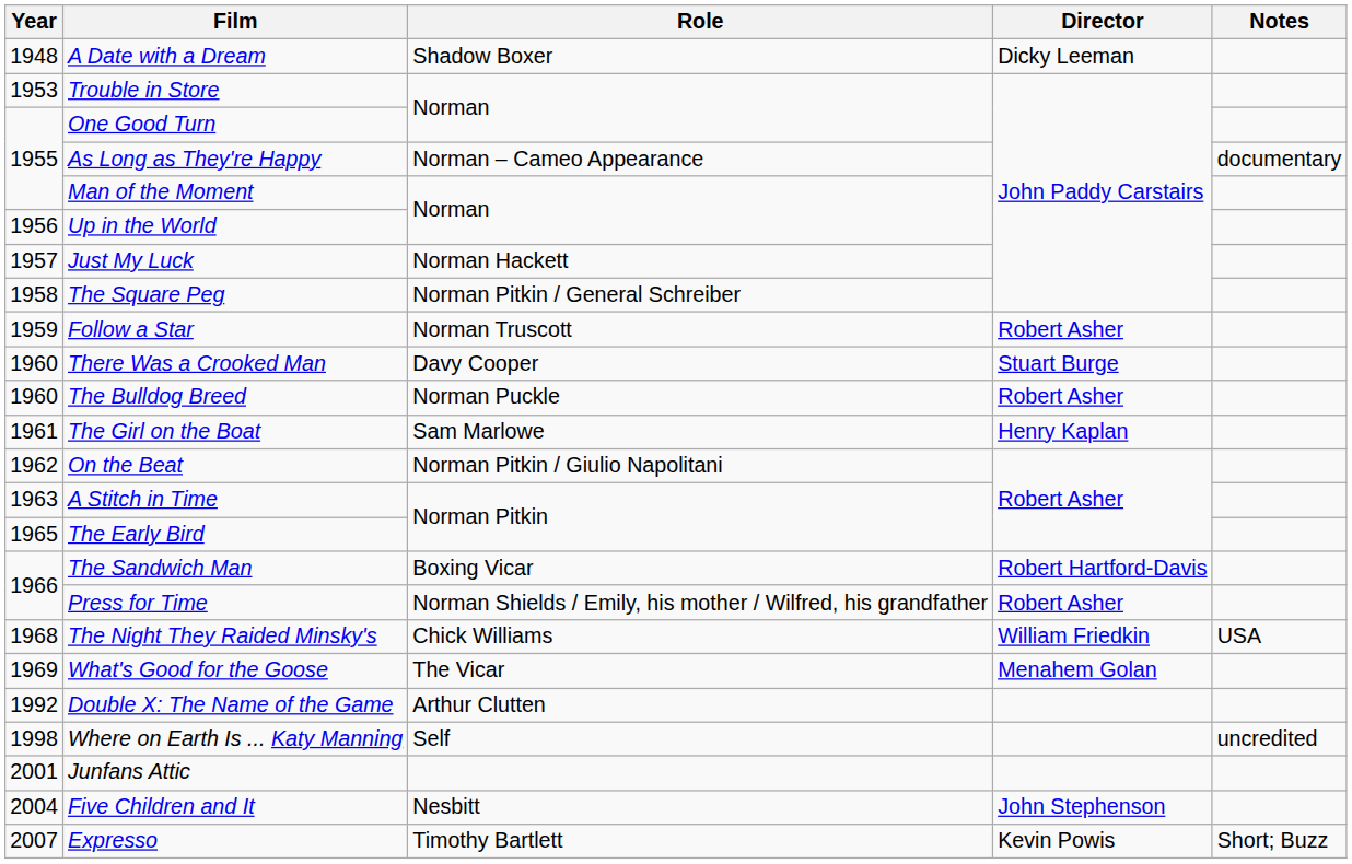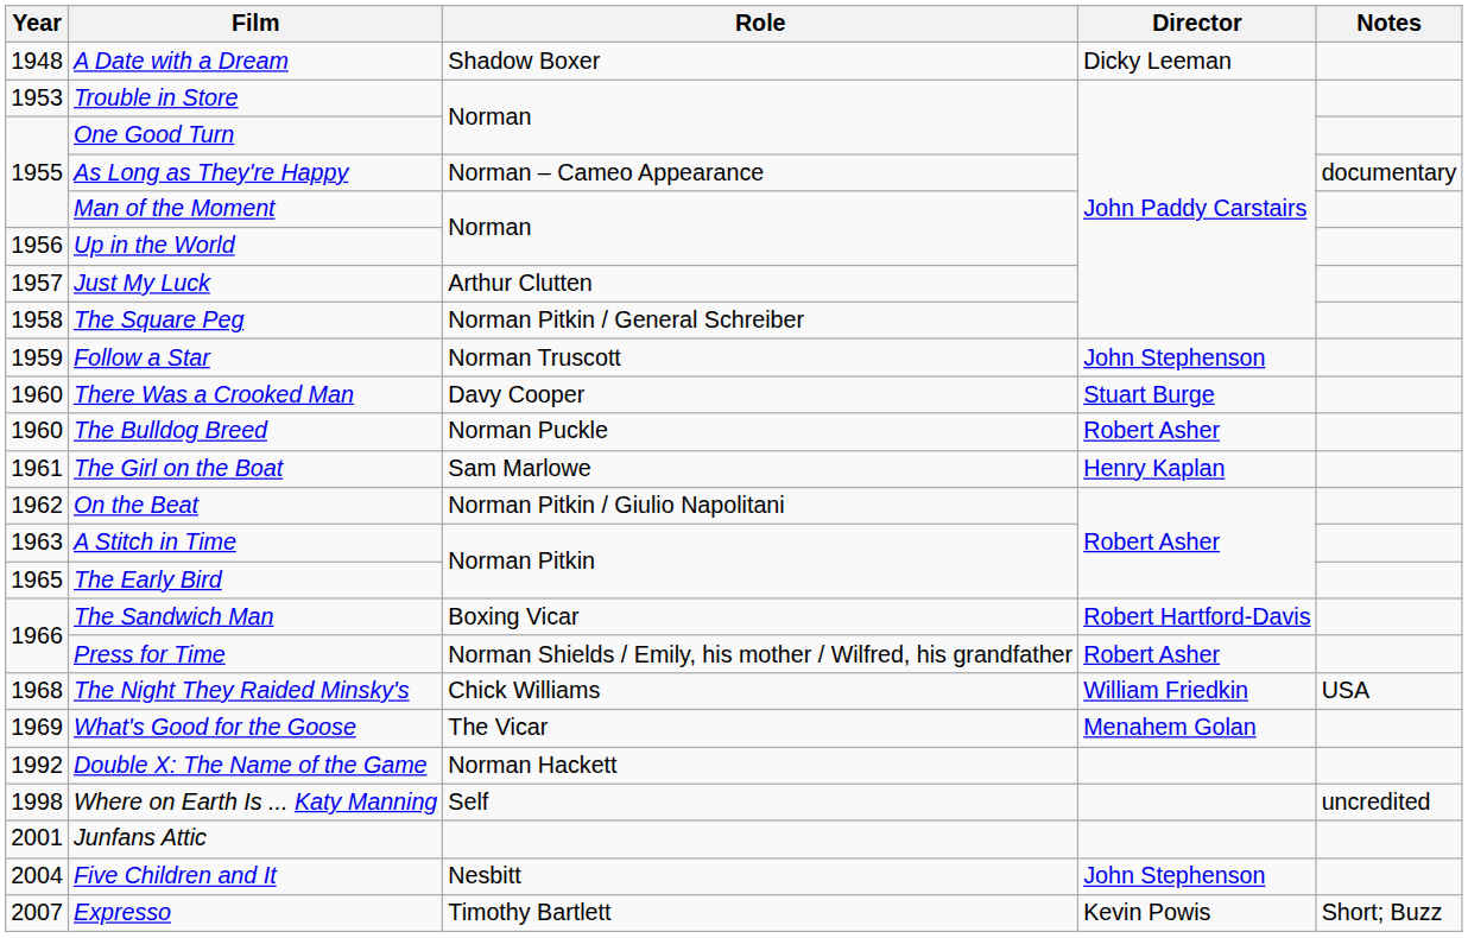 <table class="wikitable sortable">
 <tr>
 <th>Year</th>
 <th>Film</th>
 <th>Role</th>
 <th>Director</th>
 <th class="unsortable">Notes</th>
 </tr>
 <tr>
 <td>1948</td>
 <td><em><a href='#'>A Date with a Dream</a></em></td>
 <td>Shadow Boxer</td>
 <td>Dicky Leeman</td>
 <td></td>
 </tr>
 <tr>
 <td>1953</td>
 <td><em><a href='#'>Trouble in Store</a></em></td>
 <td rowspan="2">Norman</td>
 <td rowspan="7"><a href='#'>John Paddy Carstairs</a></td>
 <td></td>
 </tr>
 <tr>
 <td rowspan="3">1955</td>
 <td><em><a href='#'>One Good Turn</a></em></td>
 <td></td>
 </tr>
 <tr>
 <td><em><a href='#'>As Long as They're Happy</a></em></td>
 <td>Norman – Cameo Appearance</td>
 <td>documentary</td>
 </tr>
 <tr>
 <td><em><a href='#'>Man of the Moment</a></em></td>
 <td rowspan="2">Norman</td>
 <td></td>
 </tr>
 <tr>
 <td>1956</td>
 <td><em><a href='#'>Up in the World</a></em></td>
 <td></td>
 </tr>
 <tr>
 <td>1957</td>
 <td><em><a href='#'>Just My Luck</a></em></td>
-<td>Norman Hackett</td>
+<td>Arthur Clutten</td>
 <td></td>
 </tr>
 <tr>
 <td>1958</td>
 <td><em><a href='#'>The Square Peg</a></em></td>
 <td>Norman Pitkin / General Schreiber</td>
 <td></td>
 </tr>
 <tr>
 <td>1959</td>
 <td><em><a href='#'>Follow a Star</a></em></td>
 <td>Norman Truscott</td>
-<td><a href='#'>Robert Asher</a></td>
+<td><a href='#'>John Stephenson</a></td>
 <td></td>
 </tr>
 <tr>
 <td>1960</td>
 <td><em><a href='#'>There Was a Crooked Man</a></em></td>
 <td>Davy Cooper</td>
 <td><a href='#'>Stuart Burge</a></td>
 <td></td>
 </tr>
 <tr>
 <td>1960</td>
 <td><em><a href='#'>The Bulldog Breed</a></em></td>
 <td>Norman Puckle</td>
 <td><a href='#'>Robert Asher</a></td>
 <td></td>
 </tr>
 <tr>
 <td>1961</td>
 <td><em><a href='#'>The Girl on the Boat</a></em></td>
 <td>Sam Marlowe</td>
 <td><a href='#'>Henry Kaplan</a></td>
 <td></td>
 </tr>
 <tr>
 <td>1962</td>
 <td><em><a href='#'>On the Beat</a></em></td>
 <td>Norman Pitkin / Giulio Napolitani</td>
 <td rowspan="3"><a href='#'>Robert Asher</a></td>
 <td></td>
 </tr>
 <tr>
 <td>1963</td>
 <td><em><a href='#'>A Stitch in Time</a></em></td>
 <td rowspan="2">Norman Pitkin</td>
 <td></td>
 </tr>
 <tr>
 <td>1965</td>
 <td><em><a href='#'>The Early Bird</a></em></td>
 <td></td>
 </tr>
 <tr>
 <td rowspan="2">1966</td>
 <td><em><a href='#'>The Sandwich Man</a></em></td>
 <td>Boxing Vicar</td>
 <td><a href='#'>Robert Hartford-Davis</a></td>
 <td></td>
 </tr>
 <tr>
 <td><em><a href='#'>Press for Time</a></em></td>
 <td>Norman Shields / Emily, his mother / Wilfred, his grandfather</td>
 <td><a href='#'>Robert Asher</a></td>
 <td></td>
 </tr>
 <tr>
 <td>1968</td>
 <td><em><a href='#'>The Night They Raided Minsky's</a></em></td>
 <td>Chick Williams</td>
 <td><a href='#'>William Friedkin</a></td>
 <td>USA</td>
 </tr>
 <tr>
 <td>1969</td>
 <td><em><a href='#'>What's Good for the Goose</a></em></td>
 <td>The Vicar</td>
 <td><a href='#'>Menahem Golan</a></td>
 <td></td>
 </tr>
 <tr>
 <td>1992</td>
 <td><em><a href='#'>Double X: The Name of the Game</a></em></td>
-<td>Arthur Clutten</td>
+<td>Norman Hackett</td>
 <td></td>
 <td></td>
 </tr>
 <tr>
 <td>1998</td>
 <td><em>Where on Earth Is ... <a href='#'>Katy Manning</a></em></td>
 <td>Self</td>
 <td></td>
 <td>uncredited</td>
 </tr>
 <tr>
 <td>2001</td>
 <td><em>Junfans Attic</em> </td>
 <td></td>
 <td></td>
 <td></td>
 </tr>
 <tr>
 <td>2004</td>
 <td><em><a href='#'>Five Children and It</a></em></td>
 <td>Nesbitt</td>
 <td><a href='#'>John Stephenson</a></td>
 <td></td>
 </tr>
 <tr>
 <td>2007</td>
 <td><em><a href='#'>Expresso</a></em></td>
 <td>Timothy Bartlett</td>
 <td>Kevin Powis</td>
 <td>Short; Buzz</td>
 </tr>
 </table>
